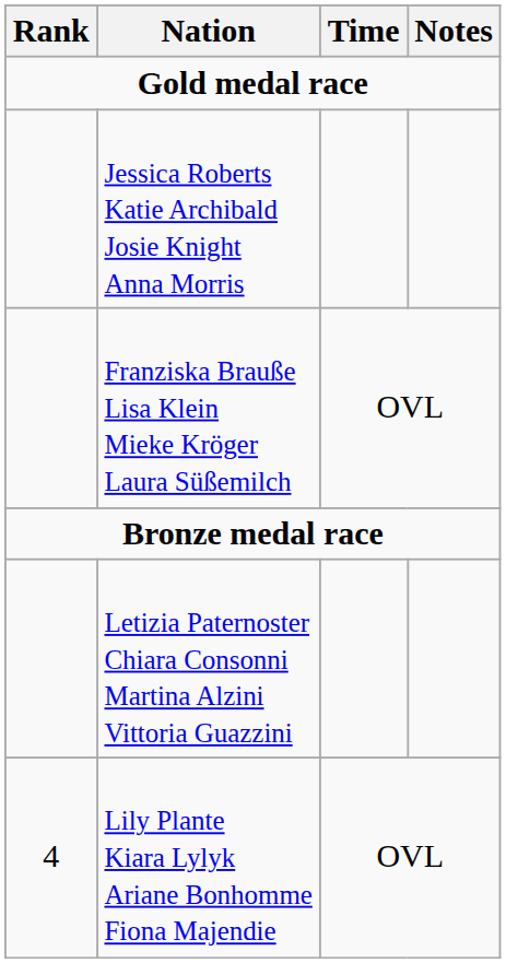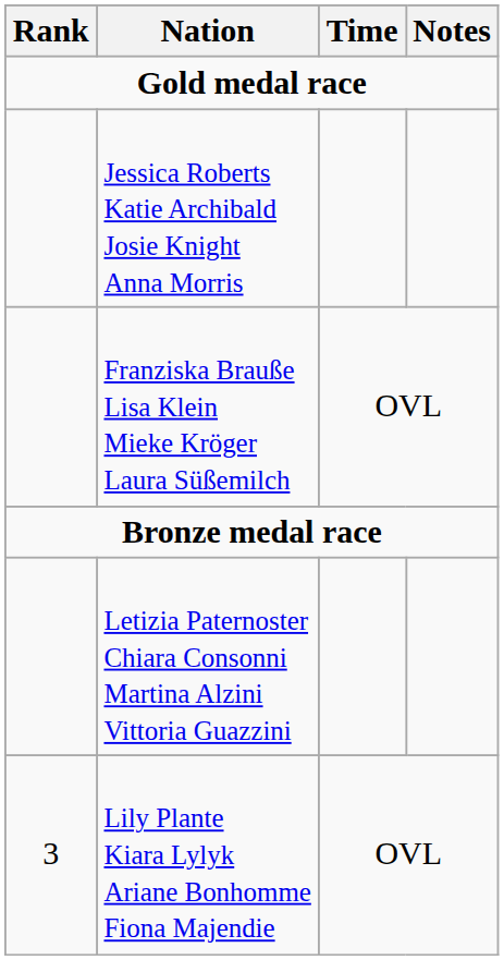 <table class="wikitable" style="text-align:center">
 <tr>
 <th>Rank</th>
 <th>Nation</th>
 <th>Time</th>
 <th>Notes</th>
 </tr>
 <tr>
 <td colspan=6><strong>Gold medal race</strong></td>
 </tr>
 <tr>
 <td></td>
 <td align=left><br><small><a href='#'>Jessica Roberts</a><br><a href='#'>Katie Archibald</a><br><a href='#'>Josie Knight</a><br><a href='#'>Anna Morris</a></small></td>
 <td></td>
 <td></td>
 </tr>
 <tr>
 <td></td>
 <td align=left><br><small><a href='#'>Franziska Brauße</a><br><a href='#'>Lisa Klein</a><br><a href='#'>Mieke Kröger</a><br><a href='#'>Laura Süßemilch</a></small></td>
 <td colspan=2>OVL</td>
 </tr>
 <tr>
 <td colspan=6><strong>Bronze medal race</strong></td>
 </tr>
 <tr>
 <td></td>
 <td align=left><br><small><a href='#'>Letizia Paternoster</a><br><a href='#'>Chiara Consonni</a><br><a href='#'>Martina Alzini</a><br><a href='#'>Vittoria Guazzini</a></small></td>
 <td></td>
 <td></td>
 </tr>
 <tr>
-<td>4</td>
+<td>3</td>
 <td align=left><br><small><a href='#'>Lily Plante</a><br><a href='#'>Kiara Lylyk</a><br><a href='#'>Ariane Bonhomme</a><br><a href='#'>Fiona Majendie</a></small></td>
 <td colspan=2>OVL</td>
 </tr>
 </table>
